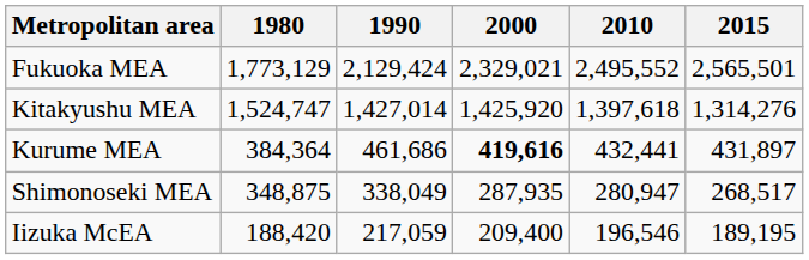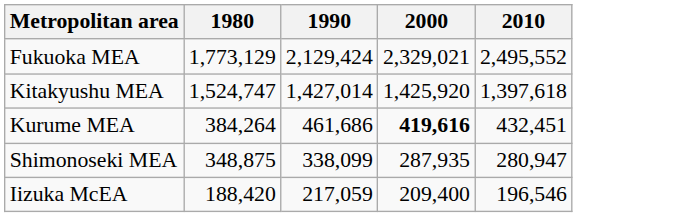 <table class="wikitable" style="text-align:right;">
 <tr>
 <th>Metropolitan area</th>
 <th>1980</th>
 <th>1990</th>
 <th>2000</th>
 <th>2010</th>
-<th>2015</th>
 </tr>
 <tr>
 <td style="text-align:left;">Fukuoka MEA</td>
 <td>1,773,129</td>
 <td>2,129,424</td>
 <td>2,329,021</td>
 <td>2,495,552</td>
-<td>2,565,501</td>
 </tr>
 <tr>
 <td style="text-align:left;">Kitakyushu MEA</td>
 <td>1,524,747</td>
 <td>1,427,014</td>
 <td>1,425,920</td>
 <td>1,397,618</td>
-<td>1,314,276</td>
 </tr>
 <tr>
 <td style="text-align:left;">Kurume MEA</td>
-<td>384,364</td>
+<td>384,264</td>
 <td>461,686</td>
 <td><strong>419,616</strong></td>
-<td>432,441</td>
-<td>431,897</td>
+<td>432,451</td>
 </tr>
 <tr>
 <td style="text-align:left;">Shimonoseki MEA</td>
 <td>348,875</td>
-<td>338,049</td>
+<td>338,099</td>
 <td>287,935</td>
 <td>280,947</td>
-<td>268,517</td>
 </tr>
 <tr>
 <td style="text-align:left;">Iizuka McEA</td>
 <td>188,420</td>
 <td>217,059</td>
 <td>209,400</td>
 <td>196,546</td>
-<td>189,195</td>
 </tr>
 </table>
